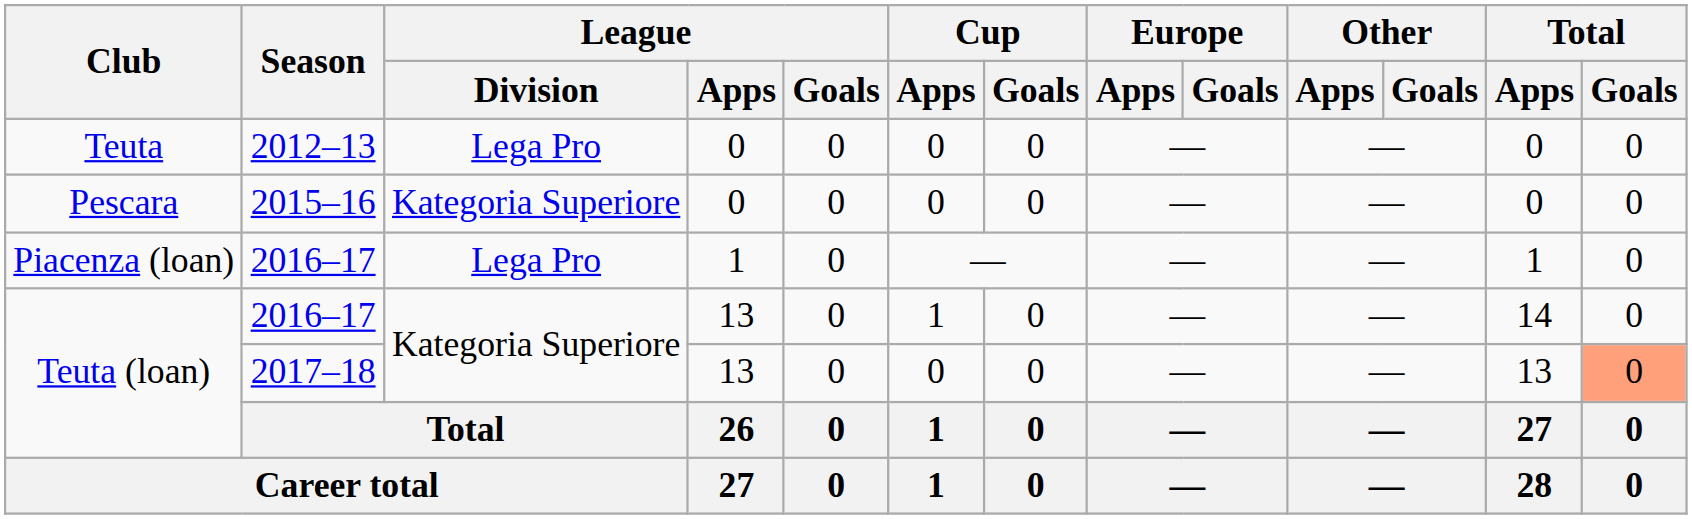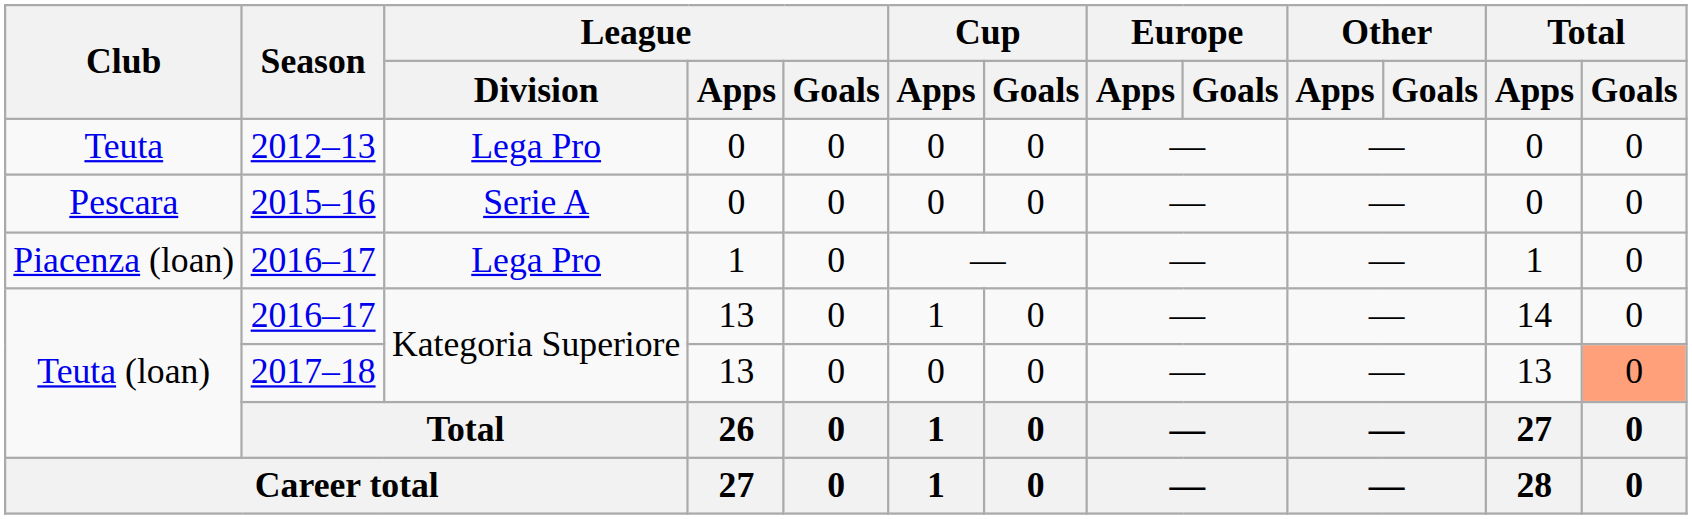 <table class="wikitable" style="text-align:center">
 <tr>
 <th rowspan="2">Club</th>
 <th rowspan="2">Season</th>
 <th colspan="3">League</th>
 <th colspan="2">Cup</th>
 <th colspan="2">Europe</th>
 <th colspan="2">Other</th>
 <th colspan="2">Total</th>
 </tr>
 <tr>
 <th>Division</th>
 <th>Apps</th>
 <th>Goals</th>
 <th>Apps</th>
 <th>Goals</th>
 <th>Apps</th>
 <th>Goals</th>
 <th>Apps</th>
 <th>Goals</th>
 <th>Apps</th>
 <th>Goals</th>
 </tr>
 <tr>
 <td><a href='#'>Teuta</a></td>
 <td><a href='#'>2012–13</a></td>
 <td><a href='#'>Lega Pro</a></td>
 <td>0</td>
 <td>0</td>
 <td>0</td>
 <td>0</td>
 <td colspan="2">—</td>
 <td colspan="2">—</td>
 <td>0</td>
 <td>0</td>
 </tr>
 <tr>
 <td><a href='#'>Pescara</a></td>
 <td><a href='#'>2015–16</a></td>
-<td><a href='#'>Kategoria Superiore</a></td>
+<td><a href='#'>Serie A</a></td>
 <td>0</td>
 <td>0</td>
 <td>0</td>
 <td>0</td>
 <td colspan="2">—</td>
 <td colspan="2">—</td>
 <td>0</td>
 <td>0</td>
 </tr>
 <tr>
 <td><a href='#'>Piacenza</a> (loan)</td>
 <td><a href='#'>2016–17</a></td>
 <td><a href='#'>Lega Pro</a></td>
 <td>1</td>
 <td>0</td>
 <td colspan="2">—</td>
 <td colspan="2">—</td>
 <td colspan="2">—</td>
 <td>1</td>
 <td>0</td>
 </tr>
 <tr>
 <td rowspan="3"><a href='#'>Teuta</a> (loan)</td>
 <td><a href='#'>2016–17</a></td>
 <td rowspan="2">Kategoria Superiore</td>
 <td>13</td>
 <td>0</td>
 <td>1</td>
 <td>0</td>
 <td colspan="2">—</td>
 <td colspan="2">—</td>
 <td>14</td>
 <td>0</td>
 </tr>
 <tr>
 <td><a href='#'>2017–18</a></td>
 <td>13</td>
 <td>0</td>
 <td>0</td>
 <td>0</td>
 <td colspan="2">—</td>
 <td colspan="2">—</td>
 <td>13</td>
 <td style="background: lightsalmon;">0</td>
 </tr>
 <tr>
 <th colspan="2">Total</th>
 <th>26</th>
 <th>0</th>
 <th>1</th>
 <th>0</th>
 <th colspan="2">—</th>
 <th colspan="2">—</th>
 <th>27</th>
 <th>0</th>
 </tr>
 <tr>
 <th colspan="3">Career total</th>
 <th>27</th>
 <th>0</th>
 <th>1</th>
 <th>0</th>
 <th colspan="2">—</th>
 <th colspan="2">—</th>
 <th>28</th>
 <th>0</th>
 </tr>
 </table>
